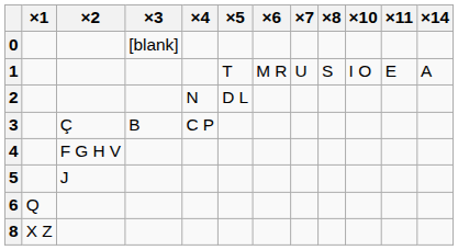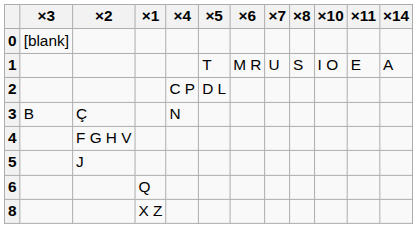 <table class="wikitable floatright">
 <tr>
 <th></th>
+<th>×3</th>
+<th>×2</th>
 <th>×1</th>
-<th>×2</th>
-<th>×3</th>
 <th>×4</th>
 <th>×5</th>
 <th>×6</th>
 <th>×7</th>
 <th>×8</th>
 <th>×10</th>
 <th>×11</th>
 <th>×14</th>
 </tr>
 <tr>
 <th>0</th>
+<td>[blank]</td>
 <td></td>
 <td></td>
-<td>[blank]</td>
 <td></td>
 <td></td>
 <td></td>
 <td></td>
 <td></td>
 <td></td>
 <td></td>
 <td></td>
 </tr>
 <tr>
 <th>1</th>
 <td></td>
 <td></td>
 <td></td>
 <td></td>
 <td>T</td>
 <td>M R</td>
 <td>U</td>
 <td>S</td>
 <td>I O</td>
 <td>E</td>
 <td>A</td>
 </tr>
 <tr>
 <th>2</th>
 <td></td>
 <td></td>
 <td></td>
-<td>N</td>
+<td>C P</td>
 <td>D L</td>
 <td></td>
 <td></td>
 <td></td>
 <td></td>
 <td></td>
 <td></td>
 </tr>
 <tr>
 <th>3</th>
+<td>B</td>
+<td>Ç</td>
 <td></td>
-<td>Ç</td>
-<td>B</td>
-<td>C P</td>
+<td>N</td>
 <td></td>
 <td></td>
 <td></td>
 <td></td>
 <td></td>
 <td></td>
 <td></td>
 </tr>
 <tr>
 <th>4</th>
 <td></td>
 <td>F G H V</td>
 <td></td>
 <td></td>
 <td></td>
 <td></td>
 <td></td>
 <td></td>
 <td></td>
 <td></td>
 <td></td>
 </tr>
 <tr>
 <th>5</th>
 <td></td>
 <td>J</td>
 <td></td>
 <td></td>
 <td></td>
 <td></td>
 <td></td>
 <td></td>
 <td></td>
 <td></td>
 <td></td>
 </tr>
 <tr>
 <th>6</th>
-<td>Q</td>
 <td></td>
 <td></td>
+<td>Q</td>
 <td></td>
 <td></td>
 <td></td>
 <td></td>
 <td></td>
 <td></td>
 <td></td>
 <td></td>
 </tr>
 <tr>
 <th>8</th>
-<td>X Z</td>
 <td></td>
 <td></td>
+<td>X Z</td>
 <td></td>
 <td></td>
 <td></td>
 <td></td>
 <td></td>
 <td></td>
 <td></td>
 <td></td>
 </tr>
 </table>
